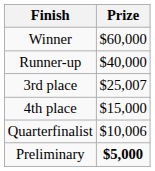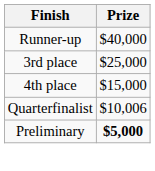 <table class="wikitable" style="text-align:center;">
 <tr>
 <th>Finish</th>
 <th>Prize</th>
-</tr>
-<tr>
-<td>Winner</td>
-<td>$60,000</td>
 </tr>
 <tr>
 <td>Runner-up</td>
 <td>$40,000</td>
 </tr>
 <tr>
 <td>3rd place</td>
-<td>$25,007</td>
+<td>$25,000</td>
 </tr>
 <tr>
 <td>4th place</td>
 <td>$15,000</td>
 </tr>
 <tr>
 <td>Quarterfinalist</td>
 <td>$10,006</td>
 </tr>
 <tr>
 <td>Preliminary</td>
 <td><strong>$5,000</strong></td>
 </tr>
 </table>
